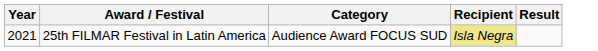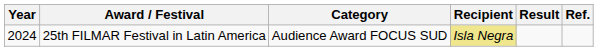 <table class="wikitable">
 <tr>
 <th>Year</th>
 <th>Award / Festival</th>
 <th>Category</th>
 <th>Recipient</th>
 <th>Result</th>
+<th>Ref.</th>
 </tr>
 <tr>
-<td>2021</td>
+<td>2024</td>
 <td>25th FILMAR Festival in Latin America</td>
 <td>Audience Award FOCUS SUD</td>
 <td style="background: khaki;"><em>Isla Negra</em></td>
 <td></td>
+<td></td>
 </tr>
 </table>
